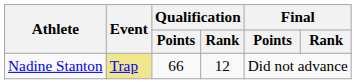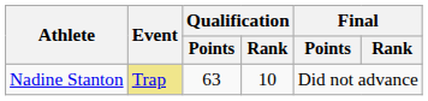 <table class="wikitable" style="font-size:90%">
 <tr>
 <th rowspan="2">Athlete</th>
 <th rowspan="2">Event</th>
 <th colspan=2>Qualification</th>
 <th colspan=2>Final</th>
 </tr>
 <tr style="font-size:95%">
 <th>Points</th>
 <th>Rank</th>
 <th>Points</th>
 <th>Rank</th>
 </tr>
 <tr align=center>
 <td align=left><a href='#'>Nadine Stanton</a></td>
 <td align=left style="background: khaki;"><a href='#'>Trap</a></td>
-<td>66</td>
-<td>12</td>
+<td>63</td>
+<td>10</td>
 <td colspan=2>Did not advance</td>
 </tr>
 </table>
